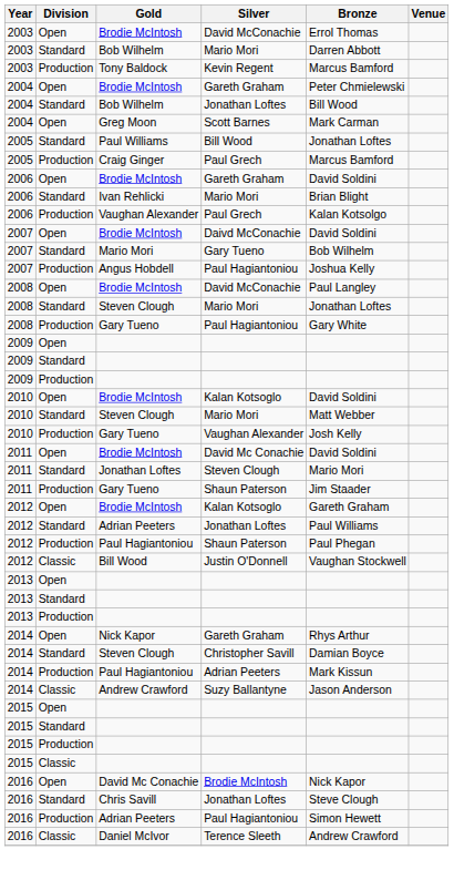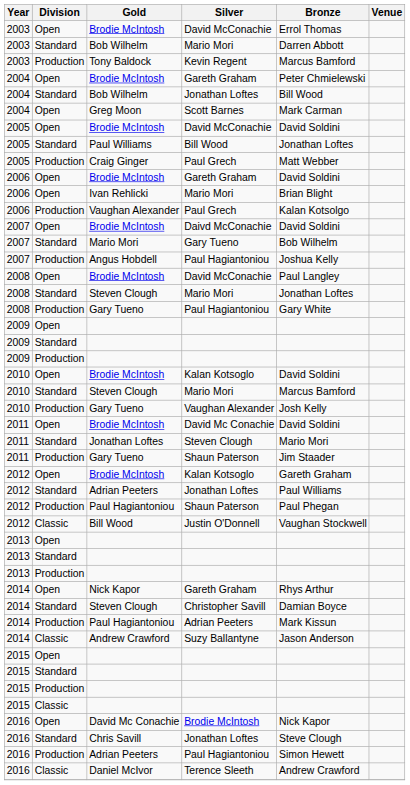 <table class="wikitable sortable" style="text-align: left;">
 <tr>
 <th>Year</th>
 <th>Division</th>
 <th> Gold</th>
 <th> Silver</th>
 <th> Bronze</th>
 <th>Venue</th>
 </tr>
 <tr>
 <td>2003</td>
 <td>Open</td>
 <td><a href='#'>Brodie McIntosh</a></td>
 <td>David McConachie</td>
 <td>Errol Thomas</td>
 <td></td>
 </tr>
 <tr>
 <td>2003</td>
 <td>Standard</td>
 <td>Bob Wilhelm</td>
 <td>Mario Mori</td>
 <td>Darren Abbott</td>
 <td></td>
 </tr>
 <tr>
 <td>2003</td>
 <td>Production</td>
 <td>Tony Baldock</td>
 <td>Kevin Regent</td>
 <td>Marcus Bamford</td>
 <td></td>
 </tr>
 <tr>
 <td>2004</td>
 <td>Open</td>
 <td><a href='#'>Brodie McIntosh</a></td>
 <td>Gareth Graham</td>
 <td>Peter Chmielewski</td>
 <td></td>
 </tr>
 <tr>
 <td>2004</td>
 <td>Standard</td>
 <td>Bob Wilhelm</td>
 <td>Jonathan Loftes</td>
 <td>Bill Wood</td>
 <td></td>
 </tr>
 <tr>
 <td>2004</td>
 <td>Open</td>
 <td>Greg Moon</td>
 <td>Scott Barnes</td>
 <td>Mark Carman</td>
 <td></td>
 </tr>
 <tr>
 <td>2005</td>
+<td>Open</td>
+<td><a href='#'>Brodie McIntosh</a></td>
+<td>David McConachie</td>
+<td>David Soldini</td>
+<td></td>
+</tr>
+<tr>
+<td>2005</td>
 <td>Standard</td>
 <td>Paul Williams</td>
 <td>Bill Wood</td>
 <td>Jonathan Loftes</td>
 <td></td>
 </tr>
 <tr>
 <td>2005</td>
 <td>Production</td>
 <td>Craig Ginger</td>
 <td>Paul Grech</td>
-<td>Marcus Bamford</td>
+<td>Matt Webber</td>
 <td></td>
 </tr>
 <tr>
 <td>2006</td>
 <td>Open</td>
 <td><a href='#'>Brodie McIntosh</a></td>
 <td>Gareth Graham</td>
 <td>David Soldini</td>
 <td></td>
 </tr>
 <tr>
 <td>2006</td>
-<td>Standard</td>
+<td>Open</td>
 <td>Ivan Rehlicki</td>
 <td>Mario Mori</td>
 <td>Brian Blight</td>
 <td></td>
 </tr>
 <tr>
 <td>2006</td>
 <td>Production</td>
 <td>Vaughan Alexander</td>
 <td>Paul Grech</td>
 <td>Kalan Kotsolgo</td>
 <td></td>
 </tr>
 <tr>
 <td>2007</td>
 <td>Open</td>
 <td><a href='#'>Brodie McIntosh</a></td>
 <td>Daivd McConachie</td>
 <td>David Soldini</td>
 <td></td>
 </tr>
 <tr>
 <td>2007</td>
 <td>Standard</td>
 <td>Mario Mori</td>
 <td>Gary Tueno</td>
 <td>Bob Wilhelm</td>
 <td></td>
 </tr>
 <tr>
 <td>2007</td>
 <td>Production</td>
 <td>Angus Hobdell</td>
 <td>Paul Hagiantoniou</td>
 <td>Joshua Kelly</td>
 <td></td>
 </tr>
 <tr>
 <td>2008</td>
 <td>Open</td>
 <td><a href='#'>Brodie McIntosh</a></td>
 <td>David McConachie</td>
 <td>Paul Langley</td>
 <td></td>
 </tr>
 <tr>
 <td>2008</td>
 <td>Standard</td>
 <td>Steven Clough</td>
 <td>Mario Mori</td>
 <td>Jonathan Loftes</td>
 <td></td>
 </tr>
 <tr>
 <td>2008</td>
 <td>Production</td>
 <td>Gary Tueno</td>
 <td>Paul Hagiantoniou</td>
 <td>Gary White</td>
 <td></td>
 </tr>
 <tr>
 <td>2009</td>
 <td>Open</td>
 <td></td>
 <td></td>
 <td></td>
 <td></td>
 </tr>
 <tr>
 <td>2009</td>
 <td>Standard</td>
 <td></td>
 <td></td>
 <td></td>
 <td></td>
 </tr>
 <tr>
 <td>2009</td>
 <td>Production</td>
 <td></td>
 <td></td>
 <td></td>
 <td></td>
 </tr>
 <tr>
 <td>2010</td>
 <td>Open</td>
 <td><a href='#'>Brodie McIntosh</a></td>
 <td>Kalan Kotsoglo</td>
 <td>David Soldini</td>
 <td></td>
 </tr>
 <tr>
 <td>2010</td>
 <td>Standard</td>
 <td>Steven Clough</td>
 <td>Mario Mori</td>
-<td>Matt Webber</td>
+<td>Marcus Bamford</td>
 <td></td>
 </tr>
 <tr>
 <td>2010</td>
 <td>Production</td>
 <td>Gary Tueno</td>
 <td>Vaughan Alexander</td>
 <td>Josh Kelly</td>
 <td></td>
 </tr>
 <tr>
 <td>2011</td>
 <td>Open</td>
 <td><a href='#'>Brodie McIntosh</a></td>
 <td>David Mc Conachie</td>
 <td>David Soldini</td>
 <td></td>
 </tr>
 <tr>
 <td>2011</td>
 <td>Standard</td>
 <td>Jonathan Loftes</td>
 <td>Steven Clough</td>
 <td>Mario Mori</td>
 <td></td>
 </tr>
 <tr>
 <td>2011</td>
 <td>Production</td>
 <td>Gary Tueno</td>
 <td>Shaun Paterson</td>
 <td>Jim Staader</td>
 <td></td>
 </tr>
 <tr>
 <td>2012</td>
 <td>Open</td>
 <td><a href='#'>Brodie McIntosh</a></td>
 <td>Kalan Kotsoglo</td>
 <td>Gareth Graham</td>
 <td></td>
 </tr>
 <tr>
 <td>2012</td>
 <td>Standard</td>
 <td>Adrian Peeters</td>
 <td>Jonathan Loftes</td>
 <td>Paul Williams</td>
 <td></td>
 </tr>
 <tr>
 <td>2012</td>
 <td>Production</td>
 <td>Paul Hagiantoniou</td>
 <td>Shaun Paterson</td>
 <td>Paul Phegan</td>
 <td></td>
 </tr>
 <tr>
 <td>2012</td>
 <td>Classic</td>
 <td>Bill Wood</td>
 <td>Justin O'Donnell</td>
 <td>Vaughan Stockwell</td>
 <td></td>
 </tr>
 <tr>
 <td>2013</td>
 <td>Open</td>
 <td></td>
 <td></td>
 <td></td>
 <td></td>
 </tr>
 <tr>
 <td>2013</td>
 <td>Standard</td>
 <td></td>
 <td></td>
 <td></td>
 <td></td>
 </tr>
 <tr>
 <td>2013</td>
 <td>Production</td>
 <td></td>
 <td></td>
 <td></td>
 <td></td>
 </tr>
 <tr>
 <td>2014</td>
 <td>Open</td>
 <td>Nick Kapor</td>
 <td>Gareth Graham</td>
 <td>Rhys Arthur</td>
 <td></td>
 </tr>
 <tr>
 <td>2014</td>
 <td>Standard</td>
 <td>Steven Clough</td>
 <td>Christopher Savill</td>
 <td>Damian Boyce</td>
 <td></td>
 </tr>
 <tr>
 <td>2014</td>
 <td>Production</td>
 <td>Paul Hagiantoniou</td>
 <td>Adrian Peeters</td>
 <td>Mark Kissun</td>
 <td></td>
 </tr>
 <tr>
 <td>2014</td>
 <td>Classic</td>
 <td>Andrew Crawford</td>
 <td>Suzy Ballantyne</td>
 <td>Jason Anderson</td>
 <td></td>
 </tr>
 <tr>
 <td>2015</td>
 <td>Open</td>
 <td></td>
 <td></td>
 <td></td>
 <td></td>
 </tr>
 <tr>
 <td>2015</td>
 <td>Standard</td>
 <td></td>
 <td></td>
 <td></td>
 <td></td>
 </tr>
 <tr>
 <td>2015</td>
 <td>Production</td>
 <td></td>
 <td></td>
 <td></td>
 <td></td>
 </tr>
 <tr>
 <td>2015</td>
 <td>Classic</td>
 <td></td>
 <td></td>
 <td></td>
 <td></td>
 </tr>
 <tr>
 <td>2016</td>
 <td>Open</td>
 <td>David Mc Conachie</td>
 <td><a href='#'>Brodie McIntosh</a></td>
 <td>Nick Kapor</td>
 <td></td>
 </tr>
 <tr>
 <td>2016</td>
 <td>Standard</td>
 <td>Chris Savill</td>
 <td>Jonathan Loftes</td>
 <td>Steve Clough</td>
 <td></td>
 </tr>
 <tr>
 <td>2016</td>
 <td>Production</td>
 <td>Adrian Peeters</td>
 <td>Paul Hagiantoniou</td>
 <td>Simon Hewett</td>
 <td></td>
 </tr>
 <tr>
 <td>2016</td>
 <td>Classic</td>
 <td>Daniel McIvor</td>
 <td>Terence Sleeth</td>
 <td>Andrew Crawford</td>
 <td></td>
 </tr>
 <tr>
 </tr>
 </table>
